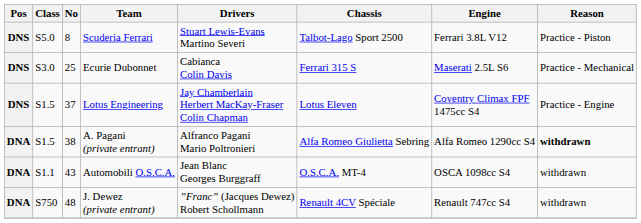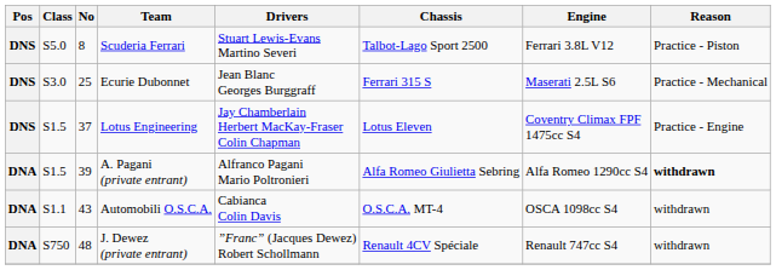 <table class="wikitable" style="font-size: 95%;">
 <tr>
 <th>Pos</th>
 <th>Class</th>
 <th>No</th>
 <th>Team</th>
 <th>Drivers</th>
 <th>Chassis</th>
 <th>Engine</th>
 <th>Reason</th>
 </tr>
 <tr>
 <th>DNS</th>
 <td>S5.0</td>
 <td>8</td>
 <td> <a href='#'>Scuderia Ferrari</a></td>
 <td> <a href='#'>Stuart Lewis-Evans</a><br> Martino Severi</td>
 <td><a href='#'>Talbot-Lago</a> Sport 2500</td>
 <td>Ferrari 3.8L V12</td>
 <td>Practice - Piston</td>
 </tr>
 <tr>
 <th>DNS</th>
 <td>S3.0</td>
 <td>25</td>
 <td> Ecurie Dubonnet</td>
-<td>  Cabianca<br> <a href='#'>Colin Davis</a></td>
+<td> Jean Blanc<br> Georges Burggraff</td>
 <td><a href='#'>Ferrari 315 S</a></td>
 <td><a href='#'>Maserati</a> 2.5L S6</td>
 <td>Practice - Mechanical</td>
 </tr>
 <tr>
 <th>DNS</th>
 <td>S1.5</td>
 <td>37</td>
 <td> <a href='#'>Lotus Engineering</a></td>
 <td> <a href='#'>Jay Chamberlain</a><br> <a href='#'>Herbert MacKay-Fraser</a><br> <a href='#'>Colin Chapman</a></td>
 <td><a href='#'>Lotus Eleven</a></td>
 <td><a href='#'>Coventry Climax FPF</a><br> 1475cc S4</td>
 <td>Practice - Engine</td>
 </tr>
 <tr>
 <th>DNA</th>
 <td>S1.5</td>
-<td>38</td>
+<td>39</td>
 <td> A. Pagani<br><em>(private entrant)</em></td>
 <td> Alfranco Pagani<br> Mario Poltronieri</td>
 <td><a href='#'>Alfa Romeo Giulietta</a> Sebring</td>
 <td>Alfa Romeo 1290cc S4</td>
 <td><strong>withdrawn</strong></td>
 </tr>
 <tr>
 <th>DNA</th>
 <td>S1.1</td>
 <td>43</td>
 <td> Automobili <a href='#'>O.S.C.A.</a></td>
-<td> Jean Blanc<br> Georges Burggraff</td>
+<td>  Cabianca<br> <a href='#'>Colin Davis</a></td>
 <td><a href='#'>O.S.C.A.</a> MT-4</td>
 <td>OSCA 1098cc S4</td>
 <td>withdrawn</td>
 </tr>
 <tr>
 <th>DNA</th>
 <td>S750</td>
 <td>48</td>
 <td> J. Dewez<br><em>(private entrant)</em></td>
 <td> <em>”Franc”</em> (Jacques Dewez)<br> Robert Schollmann</td>
 <td><a href='#'>Renault 4CV</a> Spéciale</td>
 <td>Renault 747cc S4</td>
 <td>withdrawn</td>
 </tr>
 <tr>
 </tr>
 </table>
